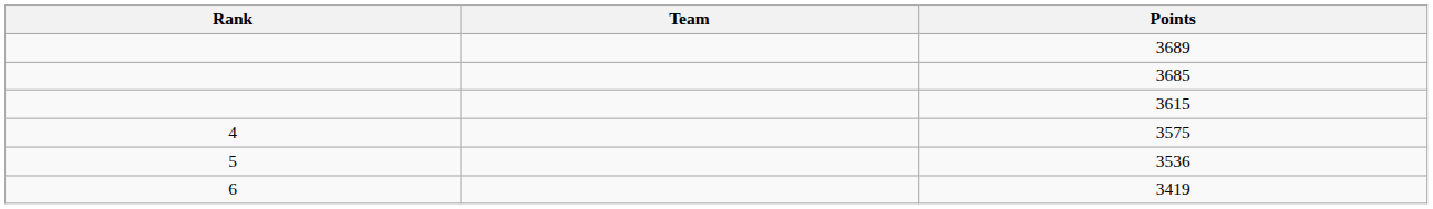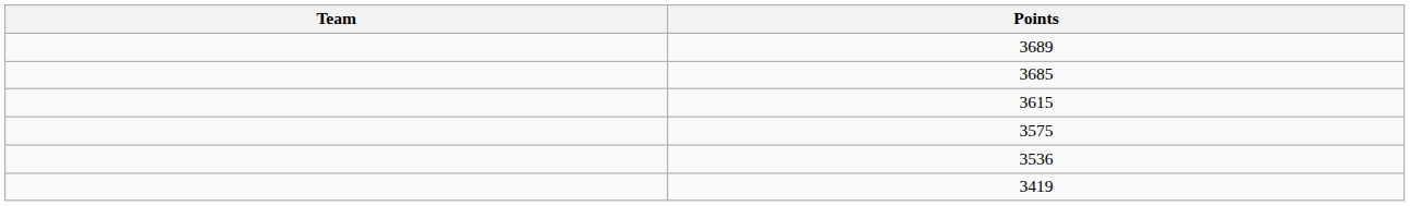 <table class="wikitable" width=60% style="font-size:90%; text-align:center;">
 <tr>
-<th>Rank</th>
 <th>Team</th>
 <th>Points</th>
 </tr>
 <tr>
-<td></td>
 <td align=left></td>
 <td>3689</td>
 </tr>
 <tr>
-<td></td>
 <td align=left></td>
 <td>3685</td>
 </tr>
 <tr>
-<td></td>
 <td align=left></td>
 <td>3615</td>
 </tr>
 <tr>
-<td>4</td>
 <td align=left></td>
 <td>3575</td>
 </tr>
 <tr>
-<td>5</td>
 <td align=left></td>
 <td>3536</td>
 </tr>
 <tr>
-<td>6</td>
 <td align=left></td>
 <td>3419</td>
 </tr>
 </table>
